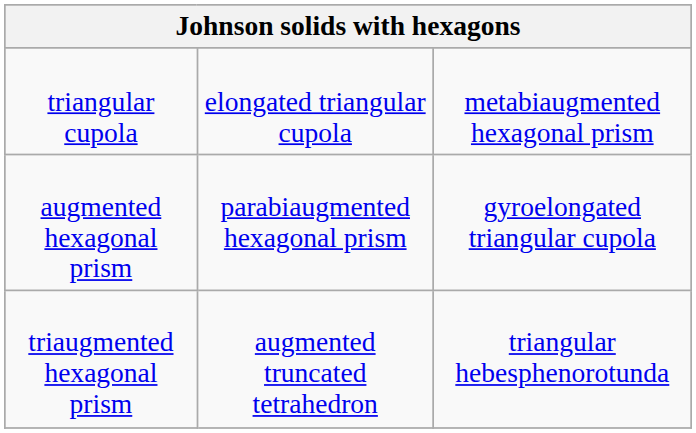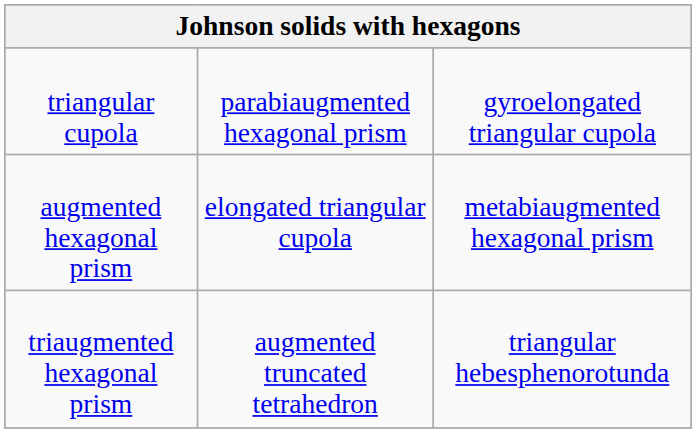 <table class="wikitable collapsible collapsed" style="width:400px; text-align:center;">
 <tr>
 <th colspan=12>Johnson solids with hexagons</th>
 </tr>
 <tr valign=top>
 <td><br><a href='#'>triangular cupola</a></td>
-<td><br><a href='#'>elongated triangular cupola</a></td>
-<td><br><a href='#'>metabiaugmented hexagonal prism</a></td>
+<td><br><a href='#'>parabiaugmented hexagonal prism</a></td>
+<td><br><a href='#'>gyroelongated triangular cupola</a></td>
 </tr>
 <tr valign=top>
 <td><br><a href='#'>augmented hexagonal prism</a></td>
-<td><br><a href='#'>parabiaugmented hexagonal prism</a></td>
-<td><br><a href='#'>gyroelongated triangular cupola</a></td>
+<td><br><a href='#'>elongated triangular cupola</a></td>
+<td><br><a href='#'>metabiaugmented hexagonal prism</a></td>
 </tr>
 <tr valign=top>
 <td><br><a href='#'>triaugmented hexagonal prism</a></td>
 <td><br><a href='#'>augmented truncated tetrahedron</a></td>
 <td><br><a href='#'>triangular hebesphenorotunda</a></td>
 </tr>
 </table>
